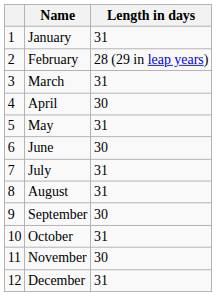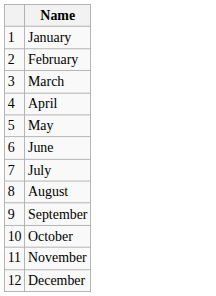 <table class="wikitable">
 <tr>
 <th></th>
 <th>Name</th>
-<th>Length in days</th>
 </tr>
 <tr>
 <td>1</td>
 <td>January</td>
-<td>31</td>
 </tr>
 <tr>
 <td>2</td>
 <td>February</td>
-<td>28 (29 in <a href='#'>leap years</a>)</td>
 </tr>
 <tr>
 <td>3</td>
 <td>March</td>
-<td>31</td>
 </tr>
 <tr>
 <td>4</td>
 <td>April</td>
-<td>30</td>
 </tr>
 <tr>
 <td>5</td>
 <td>May</td>
-<td>31</td>
 </tr>
 <tr>
 <td>6</td>
 <td>June</td>
-<td>30</td>
 </tr>
 <tr>
 <td>7</td>
 <td>July</td>
-<td>31</td>
 </tr>
 <tr>
 <td>8</td>
 <td>August</td>
-<td>31</td>
 </tr>
 <tr>
 <td>9</td>
 <td>September</td>
-<td>30</td>
 </tr>
 <tr>
 <td>10</td>
 <td>October</td>
-<td>31</td>
 </tr>
 <tr>
 <td>11</td>
 <td>November</td>
-<td>30</td>
 </tr>
 <tr>
 <td>12</td>
 <td>December</td>
-<td>31</td>
 </tr>
 </table>
